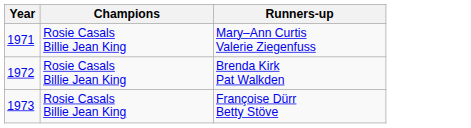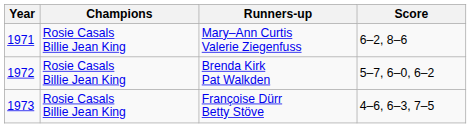 <table class="wikitable">
 <tr>
 <th style="width:40px">Year</th>
 <th style="width:220px">Champions</th>
 <th style="width:220px">Runners-up</th>
+<th style="width:150px" class="unsortable">Score</th>
 </tr>
 <tr>
 <td><a href='#'>1971</a></td>
 <td> <a href='#'>Rosie Casals</a><br>  <a href='#'>Billie Jean King</a></td>
 <td> <a href='#'>Mary–Ann Curtis</a><br> <a href='#'>Valerie Ziegenfuss</a></td>
+<td>6–2, 8–6</td>
 </tr>
 <tr>
 <td><a href='#'>1972</a></td>
 <td> <a href='#'>Rosie Casals</a><br>  <a href='#'>Billie Jean King</a></td>
 <td> <a href='#'>Brenda Kirk</a><br>  <a href='#'>Pat Walkden</a></td>
+<td>5–7, 6–0, 6–2</td>
 </tr>
 <tr>
 <td><a href='#'>1973</a></td>
 <td> <a href='#'>Rosie Casals</a><br>  <a href='#'>Billie Jean King</a></td>
 <td> <a href='#'>Françoise Dürr</a><br>  <a href='#'>Betty Stöve</a></td>
+<td>4–6, 6–3, 7–5</td>
 </tr>
 </table>
